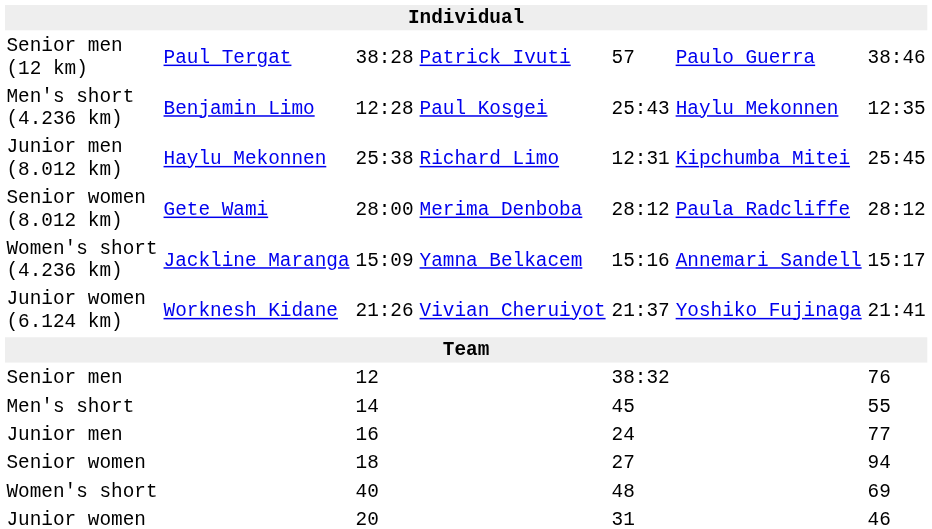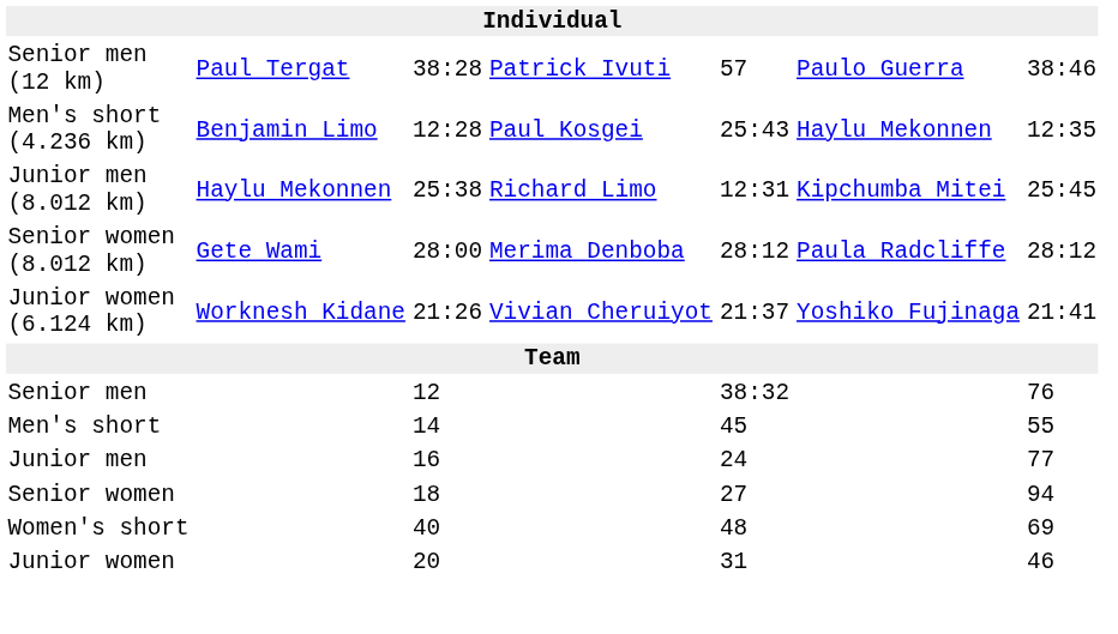 <table>
 <tr>
 <td colspan=7 bgcolor=#eeeeee style=text-align:center;><strong>Individual</strong></td>
 </tr>
 <tr>
 <td>Senior men<br>(12 km)</td>
 <td><a href='#'>Paul Tergat</a><br></td>
 <td>38:28</td>
 <td><a href='#'>Patrick Ivuti</a><br></td>
 <td>57</td>
 <td><a href='#'>Paulo Guerra</a><br></td>
 <td>38:46</td>
 </tr>
 <tr>
 <td>Men's short<br>(4.236 km)</td>
 <td><a href='#'>Benjamin Limo</a><br></td>
 <td>12:28</td>
 <td><a href='#'>Paul Kosgei</a><br></td>
 <td>25:43</td>
 <td><a href='#'>Haylu Mekonnen</a><br></td>
 <td>12:35</td>
 </tr>
 <tr>
 <td>Junior men<br>(8.012 km)</td>
 <td><a href='#'>Haylu Mekonnen</a><br></td>
 <td>25:38</td>
 <td><a href='#'>Richard Limo</a><br></td>
 <td>12:31</td>
 <td><a href='#'>Kipchumba Mitei</a><br></td>
 <td>25:45</td>
 </tr>
 <tr>
 <td>Senior women<br>(8.012 km)</td>
 <td><a href='#'>Gete Wami</a><br></td>
 <td>28:00</td>
 <td><a href='#'>Merima Denboba</a><br></td>
 <td>28:12</td>
 <td><a href='#'>Paula Radcliffe</a><br></td>
 <td>28:12</td>
-</tr>
-<tr>
-<td>Women's short<br>(4.236 km)</td>
-<td><a href='#'>Jackline Maranga</a><br></td>
-<td>15:09</td>
-<td><a href='#'>Yamna Belkacem</a><br></td>
-<td>15:16</td>
-<td><a href='#'>Annemari Sandell</a><br></td>
-<td>15:17</td>
 </tr>
 <tr>
 <td>Junior women<br>(6.124 km)</td>
 <td><a href='#'>Worknesh Kidane</a><br></td>
 <td>21:26</td>
 <td><a href='#'>Vivian Cheruiyot</a><br></td>
 <td>21:37</td>
 <td><a href='#'>Yoshiko Fujinaga</a><br></td>
 <td>21:41</td>
 </tr>
 <tr>
 <td colspan=7 bgcolor=#eeeeee style=text-align:center;><strong>Team</strong></td>
 </tr>
 <tr>
 <td>Senior men</td>
 <td></td>
 <td>12</td>
 <td></td>
 <td>38:32</td>
 <td></td>
 <td>76</td>
 </tr>
 <tr>
 <td>Men's short</td>
 <td></td>
 <td>14</td>
 <td></td>
 <td>45</td>
 <td></td>
 <td>55</td>
 </tr>
 <tr>
 <td>Junior men</td>
 <td></td>
 <td>16</td>
 <td></td>
 <td>24</td>
 <td></td>
 <td>77</td>
 </tr>
 <tr>
 <td>Senior women</td>
 <td></td>
 <td>18</td>
 <td></td>
 <td>27</td>
 <td></td>
 <td>94</td>
 </tr>
 <tr>
 <td>Women's short</td>
 <td></td>
 <td>40</td>
 <td></td>
 <td>48</td>
 <td></td>
 <td>69</td>
 </tr>
 <tr>
 <td>Junior women</td>
 <td></td>
 <td>20</td>
 <td></td>
 <td>31</td>
 <td></td>
 <td>46</td>
 </tr>
 </table>
